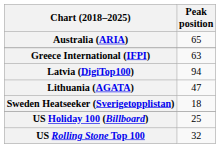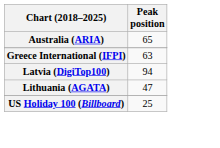 <table class="wikitable sortable plainrowheaders" style="text-align:center">
 <tr>
 <th scope="col">Chart (2018–2025)</th>
 <th scope="col">Peak<br>position</th>
 </tr>
 <tr>
 <th scope="row">Australia (<a href='#'>ARIA</a>)</th>
 <td>65</td>
 </tr>
 <tr>
 </tr>
 <tr>
 </tr>
 <tr>
 <th scope="row">Greece International (<a href='#'>IFPI</a>)</th>
 <td>63</td>
 </tr>
 <tr>
 <th scope="row">Latvia (<a href='#'>DigiTop100</a>)</th>
 <td>94</td>
 </tr>
 <tr>
 <th scope="row">Lithuania (<a href='#'>AGATA</a>)</th>
 <td>47</td>
 </tr>
 <tr>
-<th scope="row">Sweden Heatseeker (<a href='#'>Sverigetopplistan</a>)</th>
-<td>18</td>
-</tr>
-<tr>
 </tr>
 <tr>
 </tr>
 <tr>
 </tr>
 <tr>
 <th scope="row">US <a href='#'>Holiday 100</a> (<em><a href='#'>Billboard</a></em>)</th>
 <td>25</td>
 </tr>
-<tr>
-<th scope="row">US <a href='#'><em>Rolling Stone</em> Top 100</a></th>
-<td>32</td>
-</tr>
 </table>
